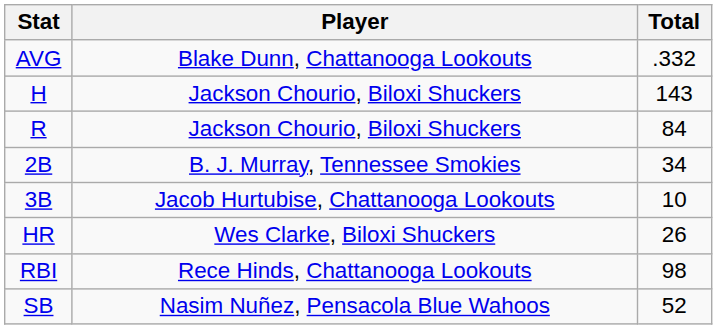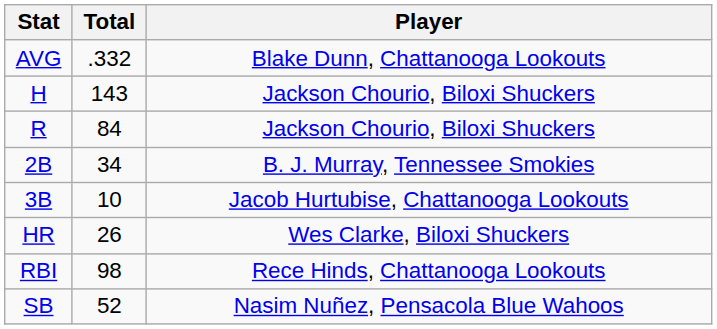 <table class="wikitable" width="40%" style="text-align:center;">
 <tr>
 <th width="5%">Stat</th>
+<th width="5%">Total</th>
 <th width="60%">Player</th>
-<th width="5%">Total</th>
 </tr>
 <tr>
 <td><a href='#'>AVG</a></td>
+<td>.332</td>
 <td><a href='#'>Blake Dunn</a>, <a href='#'>Chattanooga Lookouts</a></td>
-<td>.332</td>
 </tr>
 <tr>
 <td><a href='#'>H</a></td>
+<td>143</td>
 <td><a href='#'>Jackson Chourio</a>, <a href='#'>Biloxi Shuckers</a></td>
-<td>143</td>
 </tr>
 <tr>
 <td><a href='#'>R</a></td>
+<td>84</td>
 <td><a href='#'>Jackson Chourio</a>, <a href='#'>Biloxi Shuckers</a></td>
-<td>84</td>
 </tr>
 <tr>
 <td><a href='#'>2B</a></td>
+<td>34</td>
 <td><a href='#'>B. J. Murray</a>, <a href='#'>Tennessee Smokies</a></td>
-<td>34</td>
 </tr>
 <tr>
 <td><a href='#'>3B</a></td>
+<td>10</td>
 <td><a href='#'>Jacob Hurtubise</a>, <a href='#'>Chattanooga Lookouts</a></td>
-<td>10</td>
 </tr>
 <tr>
 <td><a href='#'>HR</a></td>
+<td>26</td>
 <td><a href='#'>Wes Clarke</a>, <a href='#'>Biloxi Shuckers</a></td>
-<td>26</td>
 </tr>
 <tr>
 <td><a href='#'>RBI</a></td>
+<td>98</td>
 <td><a href='#'>Rece Hinds</a>, <a href='#'>Chattanooga Lookouts</a></td>
-<td>98</td>
 </tr>
 <tr>
 <td><a href='#'>SB</a></td>
+<td>52</td>
 <td><a href='#'>Nasim Nuñez</a>, <a href='#'>Pensacola Blue Wahoos</a></td>
-<td>52</td>
 </tr>
 </table>
